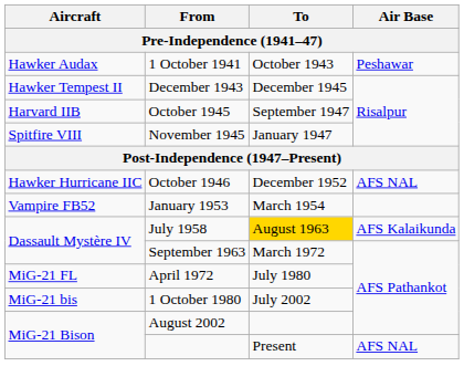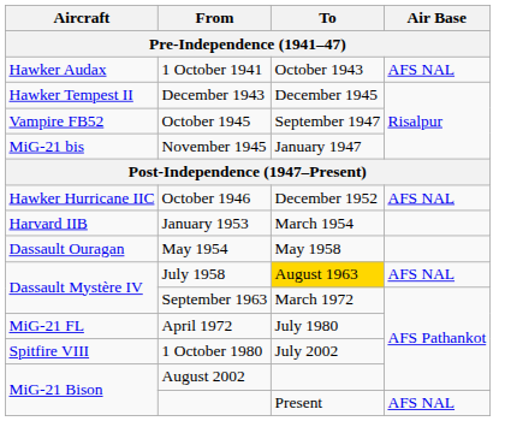 <table class="wikitable">
 <tr>
 <th>Aircraft</th>
 <th>From</th>
 <th>To</th>
 <th>Air Base</th>
 </tr>
 <tr>
 <th colspan='4'>Pre-Independence (1941–47)</th>
 </tr>
 <tr>
 <td><a href='#'>Hawker Audax</a></td>
 <td>1 October 1941</td>
 <td>October 1943</td>
-<td><a href='#'>Peshawar</a></td>
+<td><a href='#'>AFS NAL</a></td>
 </tr>
 <tr>
 <td><a href='#'>Hawker Tempest II</a></td>
 <td>December 1943</td>
 <td>December 1945</td>
 <td rowspan='3'><a href='#'>Risalpur</a></td>
 </tr>
 <tr>
-<td><a href='#'>Harvard IIB</a></td>
+<td><a href='#'>Vampire FB52</a></td>
 <td>October 1945</td>
 <td>September 1947</td>
 </tr>
 <tr>
-<td><a href='#'>Spitfire VIII</a></td>
+<td><a href='#'>MiG-21 bis</a></td>
 <td>November 1945</td>
 <td>January 1947</td>
 </tr>
 <tr>
 <th colspan='4'>Post-Independence (1947–Present)</th>
 </tr>
 <tr>
 <td><a href='#'>Hawker Hurricane IIC</a></td>
 <td>October 1946</td>
 <td>December 1952</td>
 <td><a href='#'>AFS NAL</a></td>
 </tr>
 <tr>
-<td><a href='#'>Vampire FB52</a></td>
+<td><a href='#'>Harvard IIB</a></td>
 <td>January 1953</td>
 <td>March 1954</td>
+<td></td>
+</tr>
+<tr>
+<td><a href='#'>Dassault Ouragan</a></td>
+<td>May 1954</td>
+<td>May 1958</td>
 <td></td>
 </tr>
 <tr>
 <td rowspan='2'><a href='#'>Dassault Mystère IV</a></td>
 <td>July 1958</td>
 <td style="background: gold;">August 1963</td>
-<td><a href='#'>AFS Kalaikunda</a></td>
+<td><a href='#'>AFS NAL</a></td>
 </tr>
 <tr>
 <td>September 1963</td>
 <td>March 1972</td>
 <td rowspan='4'><a href='#'>AFS Pathankot</a></td>
 </tr>
 <tr>
 <td><a href='#'>MiG-21 FL</a></td>
 <td>April 1972</td>
 <td>July 1980</td>
 </tr>
 <tr>
-<td><a href='#'>MiG-21 bis</a></td>
+<td><a href='#'>Spitfire VIII</a></td>
 <td>1 October 1980</td>
 <td>July 2002</td>
 </tr>
 <tr>
 <td rowspan ='2'><a href='#'>MiG-21 Bison</a></td>
 <td>August 2002</td>
 <td></td>
 </tr>
 <tr>
 <td></td>
 <td>Present</td>
 <td><a href='#'>AFS NAL</a></td>
 </tr>
 </table>
